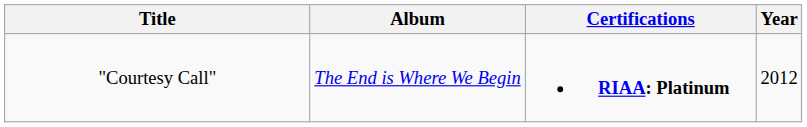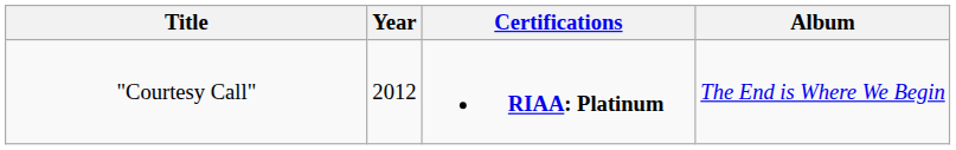 <table class="wikitable" style="text-align:center;">
 <tr>
 <th rowspan="1" scope="col" style="width:16em;">Title</th>
+<th rowspan="1" scope="col">Year</th>
+<th rowspan="1" scope="col" style="width:12em;"><a href='#'>Certifications</a></th>
 <th rowspan="1" scope="col">Album</th>
-<th rowspan="1" scope="col" style="width:12em;"><a href='#'>Certifications</a></th>
-<th rowspan="1" scope="col">Year</th>
 </tr>
 <tr>
 <td rowspan = "1">"Courtesy Call"</td>
+<td>2012</td>
+<td><strong><br><ul><li><a href='#'>RIAA</a>: Platinum</li></ul></strong></td>
 <td><a href='#'><em>The End is Where We Begin</em></a></td>
-<td><strong><br><ul><li><a href='#'>RIAA</a>: Platinum</li></ul></strong></td>
-<td>2012</td>
 </tr>
 </table>
